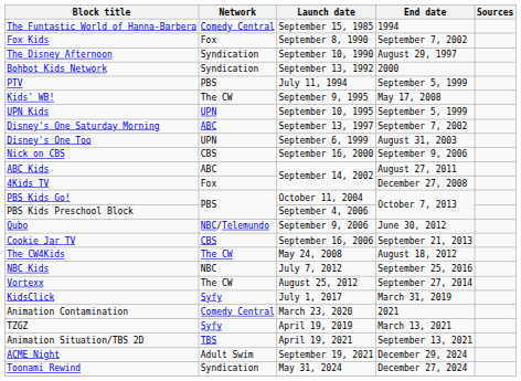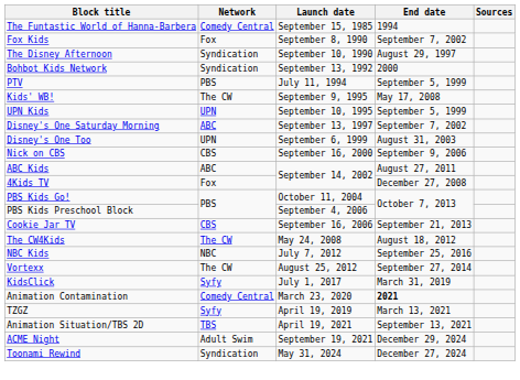 <table class="wikitable sortable">
 <tr>
 <th>Block title</th>
 <th>Network</th>
 <th>Launch date</th>
 <th>End date</th>
 <th>Sources</th>
 </tr>
 <tr>
 <td><a href='#'>The Funtastic World of Hanna-Barbera</a></td>
 <td><a href='#'>Comedy Central</a></td>
 <td>September 15, 1985</td>
 <td>1994</td>
 <td></td>
 </tr>
 <tr>
 <td><a href='#'>Fox Kids</a></td>
 <td>Fox</td>
 <td>September 8, 1990</td>
 <td>September 7, 2002</td>
 <td></td>
 </tr>
 <tr>
 <td><a href='#'>The Disney Afternoon</a></td>
 <td>Syndication</td>
 <td>September 10, 1990</td>
 <td>August 29, 1997</td>
 <td></td>
 </tr>
 <tr>
 <td><a href='#'>Bohbot Kids Network</a></td>
 <td>Syndication</td>
 <td>September 13, 1992</td>
 <td>2000</td>
 <td></td>
 </tr>
 <tr>
 <td><a href='#'>PTV</a></td>
 <td>PBS</td>
 <td>July 11, 1994</td>
 <td>September 5, 1999</td>
 <td></td>
 </tr>
 <tr>
 <td><a href='#'>Kids' WB!</a></td>
 <td>The CW</td>
 <td>September 9, 1995</td>
 <td>May 17, 2008</td>
 <td></td>
 </tr>
 <tr>
 <td><a href='#'>UPN Kids</a></td>
 <td><a href='#'>UPN</a></td>
 <td>September 10, 1995</td>
 <td>September 5, 1999</td>
 <td></td>
 </tr>
 <tr>
 <td><a href='#'>Disney's One Saturday Morning</a></td>
 <td><a href='#'>ABC</a></td>
 <td>September 13, 1997</td>
 <td>September 7, 2002</td>
 <td></td>
 </tr>
 <tr>
 <td><a href='#'>Disney's One Too</a></td>
 <td>UPN</td>
 <td>September 6, 1999</td>
 <td>August 31, 2003</td>
 <td></td>
 </tr>
 <tr>
 <td><a href='#'>Nick on CBS</a></td>
 <td>CBS</td>
 <td>September 16, 2000</td>
 <td>September 9, 2006</td>
 <td></td>
 </tr>
 <tr>
 <td><a href='#'>ABC Kids</a></td>
 <td>ABC</td>
 <td rowspan=2>September 14, 2002</td>
 <td>August 27, 2011</td>
 <td></td>
 </tr>
 <tr>
 <td><a href='#'>4Kids TV</a></td>
 <td>Fox</td>
 <td>December 27, 2008</td>
 <td></td>
 </tr>
 <tr>
 <td><a href='#'>PBS Kids Go!</a></td>
 <td rowspan=2>PBS</td>
 <td>October 11, 2004</td>
 <td rowspan=2>October 7, 2013</td>
 <td></td>
 </tr>
 <tr>
 <td>PBS Kids Preschool Block</td>
 <td>September 4, 2006</td>
 <td></td>
 </tr>
 <tr>
-<td><a href='#'>Qubo</a></td>
-<td><a href='#'>NBC</a>/<a href='#'>Telemundo</a></td>
-<td>September 9, 2006</td>
-<td>June 30, 2012</td>
-<td></td>
-</tr>
-<tr>
 <td><a href='#'>Cookie Jar TV</a></td>
 <td><a href='#'>CBS</a></td>
 <td>September 16, 2006</td>
 <td>September 21, 2013</td>
 <td></td>
 </tr>
 <tr>
 <td><a href='#'>The CW4Kids</a></td>
 <td><a href='#'>The CW</a></td>
 <td>May 24, 2008</td>
 <td>August 18, 2012</td>
 <td></td>
 </tr>
 <tr>
 <td><a href='#'>NBC Kids</a></td>
 <td>NBC</td>
 <td>July 7, 2012</td>
 <td>September 25, 2016</td>
 <td></td>
 </tr>
 <tr>
 <td><a href='#'>Vortexx</a></td>
 <td>The CW</td>
 <td>August 25, 2012</td>
 <td>September 27, 2014</td>
 <td></td>
 </tr>
 <tr>
 <td><a href='#'>KidsClick</a></td>
 <td><a href='#'>Syfy</a></td>
 <td>July 1, 2017</td>
 <td>March 31, 2019</td>
 </tr>
 <tr>
 <td>Animation Contamination</td>
 <td><a href='#'>Comedy Central</a></td>
 <td>March 23, 2020</td>
-<td>2021</td>
+<td><strong>2021</strong></td>
 <td></td>
 </tr>
 <tr>
 <td>TZGZ</td>
 <td><a href='#'>Syfy</a></td>
 <td>April 19, 2019</td>
 <td>March 13, 2021</td>
 <td></td>
 </tr>
 <tr>
 <td>Animation Situation/TBS 2D</td>
 <td><a href='#'>TBS</a></td>
 <td>April 19, 2021</td>
 <td>September 13, 2021</td>
 <td></td>
 </tr>
 <tr>
 <td><a href='#'>ACME Night</a></td>
 <td>Adult Swim</td>
 <td>September 19, 2021</td>
 <td>December 29, 2024</td>
 </tr>
 <tr>
 <td><a href='#'>Toonami Rewind</a></td>
 <td>Syndication</td>
 <td>May 31, 2024</td>
 <td>December 27, 2024</td>
 <td></td>
 </tr>
 </table>
